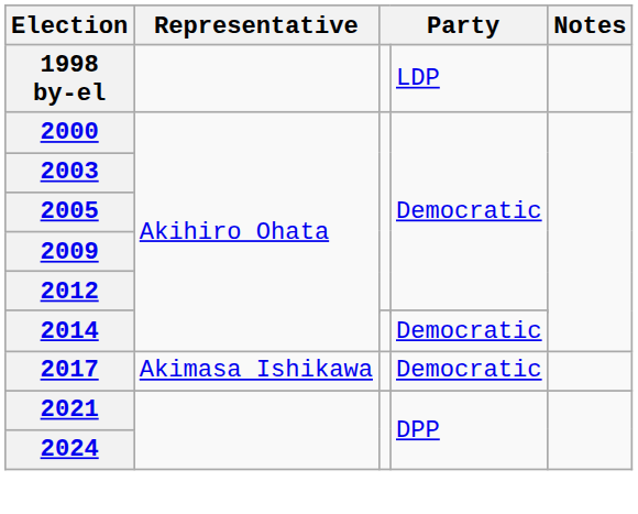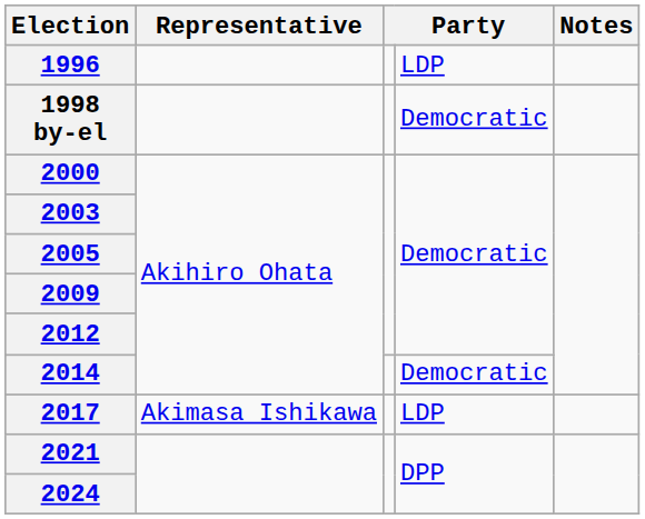 <table class=wikitable>
 <tr valign=bottom>
 <th>Election</th>
 <th>Representative</th>
 <th colspan="2">Party</th>
 <th>Notes</th>
 </tr>
 <tr>
+<th><a href='#'>1996</a></th>
+<td></td>
+<td bgcolor=></td>
+<td><a href='#'>LDP</a></td>
+<td></td>
+</tr>
+<tr>
 <th>1998<br>by-el</th>
 <td></td>
 <td bgcolor=></td>
-<td><a href='#'>LDP</a></td>
+<td><a href='#'>Democratic</a></td>
 <td></td>
 </tr>
 <tr>
 <th><a href='#'>2000</a></th>
 <td rowspan=7><a href='#'>Akihiro Ohata</a></td>
 <td rowspan=6 bgcolor=></td>
 <td rowspan=6><a href='#'>Democratic</a></td>
 <td rowspan=7></td>
 </tr>
 <tr>
 <th><a href='#'>2003</a></th>
 </tr>
 <tr>
 <th><a href='#'>2005</a></th>
 </tr>
 <tr>
 <th><a href='#'>2009</a></th>
 </tr>
 <tr>
 <th><a href='#'>2012</a></th>
 </tr>
 <tr>
 <th rowspan=2><a href='#'>2014</a></th>
 </tr>
 <tr>
 <td bgcolor=></td>
 <td><a href='#'>Democratic</a></td>
 </tr>
 <tr>
 <th><a href='#'>2017</a></th>
 <td><a href='#'>Akimasa Ishikawa</a></td>
 <td bgcolor=></td>
-<td><a href='#'>Democratic</a></td>
+<td><a href='#'>LDP</a></td>
 <td></td>
 </tr>
 <tr>
 <th><a href='#'>2021</a></th>
 <td rowspan=2></td>
 <td rowspan=2 bgcolor=></td>
 <td rowspan=2><a href='#'>DPP</a></td>
 <td rowspan=2></td>
 </tr>
 <tr>
 <th><a href='#'>2024</a></th>
 </tr>
 </table>
